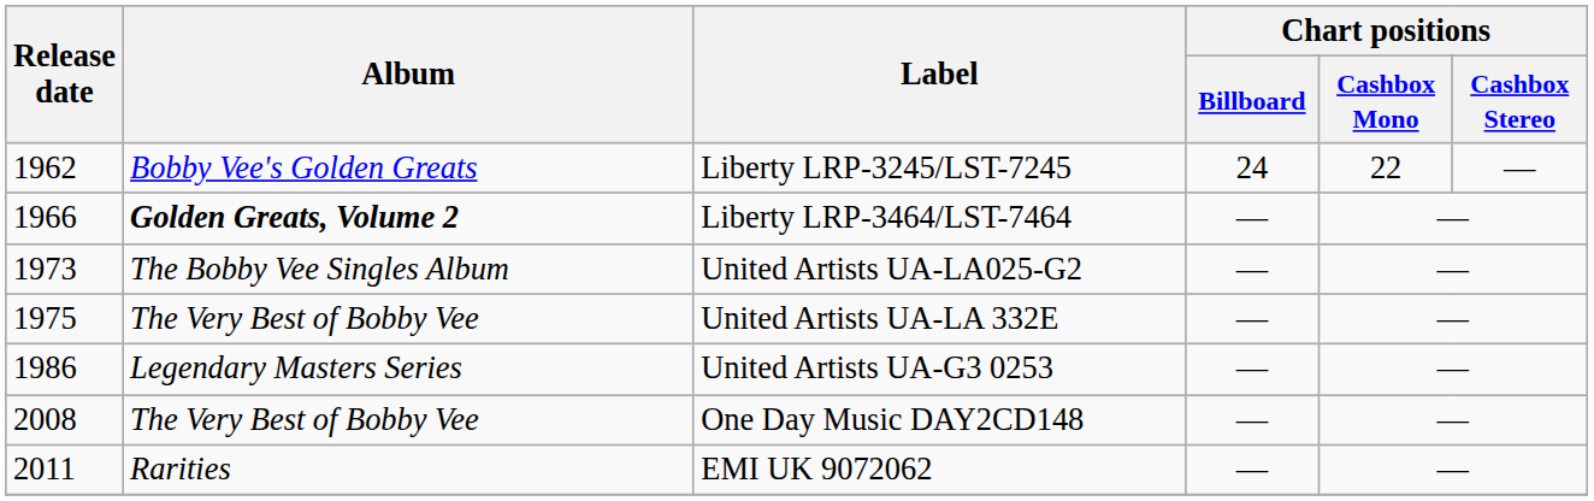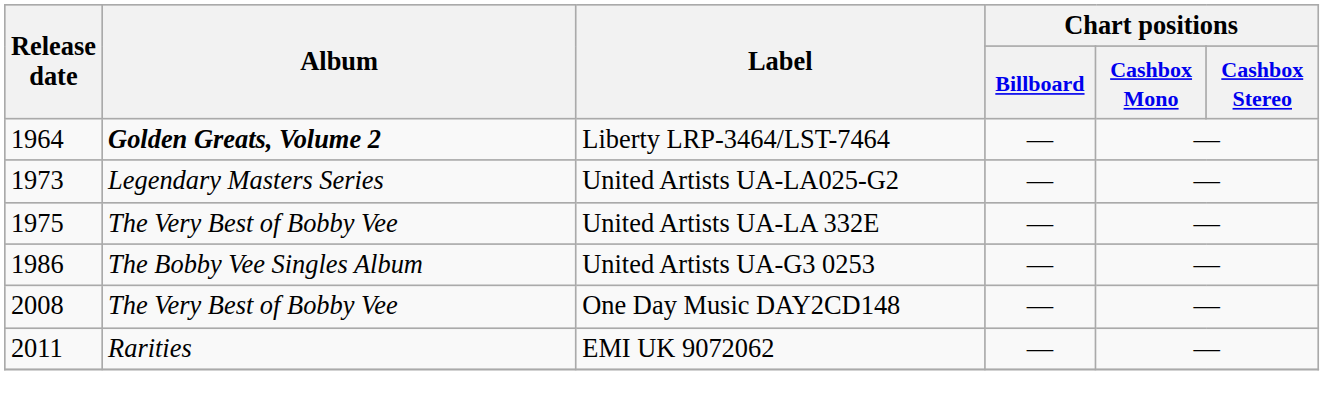 <table class="wikitable">
 <tr>
 <th width="28" rowspan="2" align="center">Release date</th>
 <th width="280" rowspan="2" align="center">Album</th>
 <th width="240" rowspan="2" align="center">Label</th>
 <th colspan="3" align="center">Chart positions</th>
 </tr>
 <tr>
 <th width="60"><small><a href='#'>Billboard</a></small></th>
 <th width="60"><small><a href='#'>Cashbox Mono</a></small></th>
 <th width="60"><small><a href='#'>Cashbox Stereo</a></small></th>
 </tr>
 <tr>
-<td>1962</td>
-<td><em><a href='#'>Bobby Vee's Golden Greats</a></em></td>
-<td>Liberty LRP-3245/LST-7245</td>
-<td align="center">24</td>
-<td align="center">22</td>
-<td align="center">—</td>
-</tr>
-<tr>
-<td>1966</td>
+<td>1964</td>
 <td><strong><em>Golden Greats, Volume 2</em></strong></td>
 <td>Liberty LRP-3464/LST-7464</td>
 <td align="center">—</td>
 <td colspan="2" align="center">—</td>
 </tr>
 <tr>
 <td>1973</td>
-<td><em>The Bobby Vee Singles Album</em></td>
+<td><em>Legendary Masters Series</em></td>
 <td>United Artists UA-LA025-G2</td>
 <td align="center">—</td>
 <td colspan="2" align="center">—</td>
 </tr>
 <tr>
 <td>1975</td>
 <td><em>The Very Best of Bobby Vee</em></td>
 <td>United Artists UA-LA 332E</td>
 <td align="center">—</td>
 <td colspan="2" align="center">—</td>
 </tr>
 <tr>
 <td>1986</td>
-<td><em>Legendary Masters Series</em></td>
+<td><em>The Bobby Vee Singles Album</em></td>
 <td>United Artists UA-G3 0253</td>
 <td align="center">—</td>
 <td colspan="2" align="center">—</td>
 </tr>
 <tr>
 <td>2008</td>
 <td><em>The Very Best of Bobby Vee</em></td>
 <td>One Day Music DAY2CD148</td>
 <td align="center">—</td>
 <td colspan="2" align="center">—</td>
 </tr>
 <tr>
 <td>2011</td>
 <td><em>Rarities</em></td>
 <td>EMI UK 9072062</td>
 <td align="center">—</td>
 <td colspan="2" align="center">—</td>
 </tr>
 <tr>
 </tr>
 </table>
